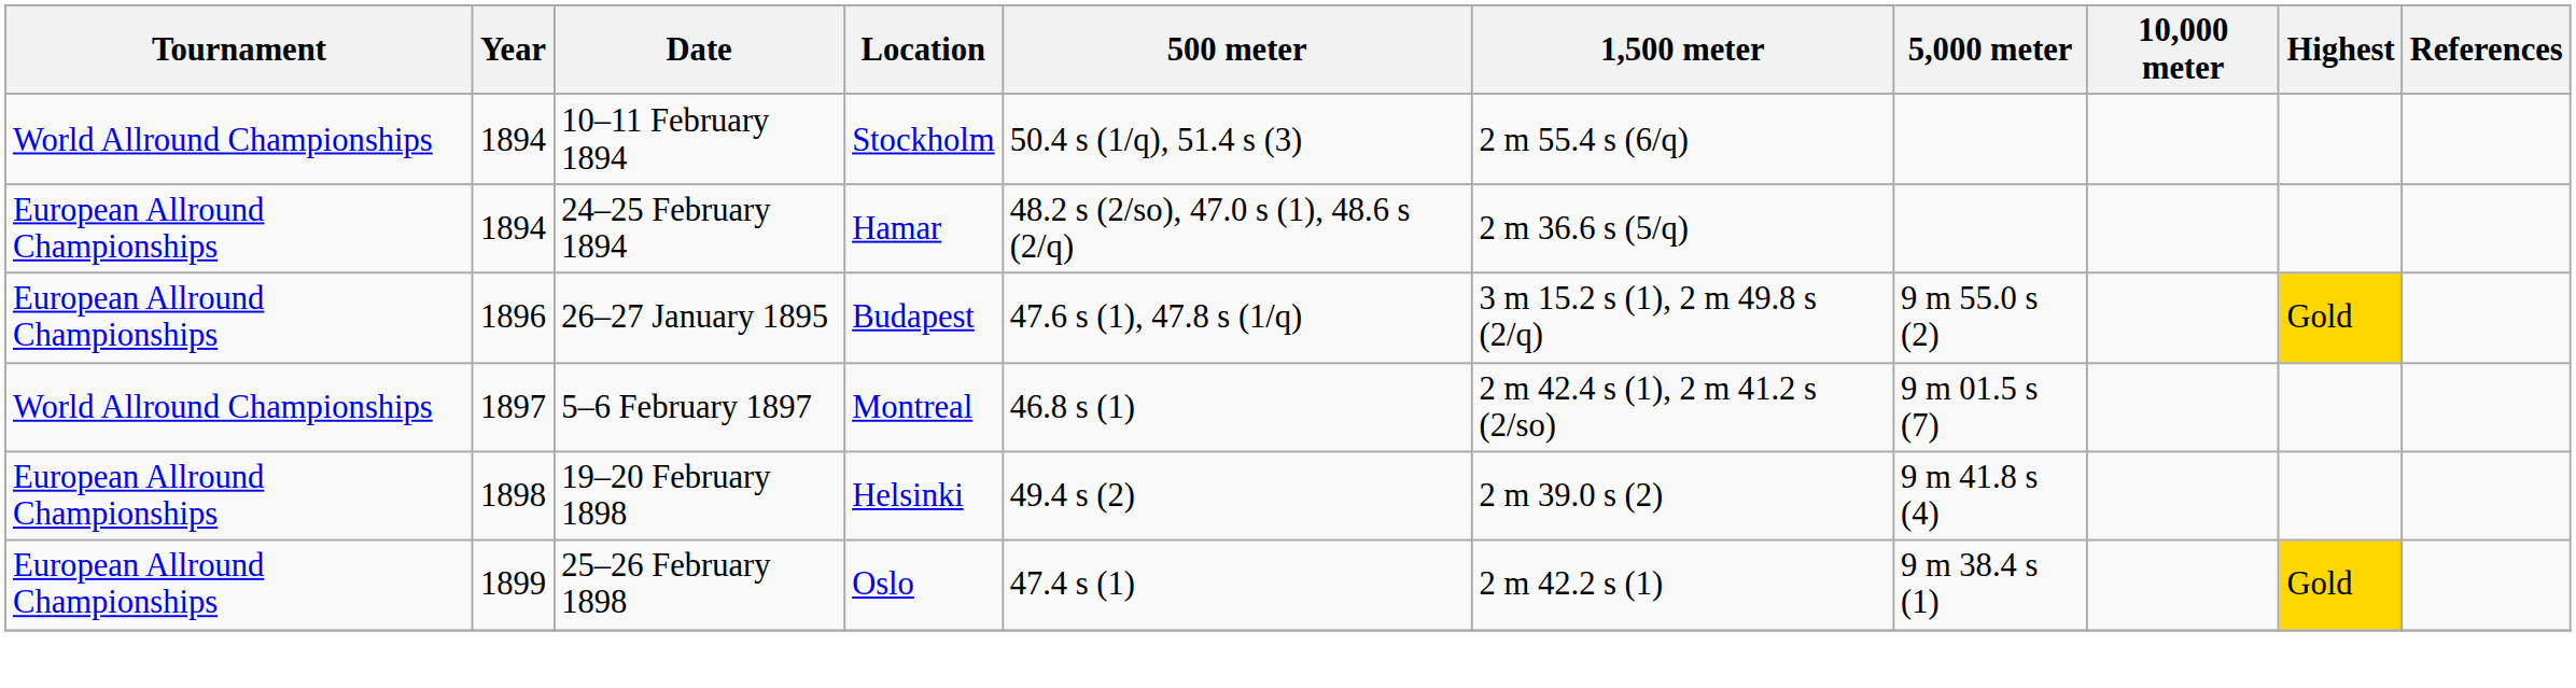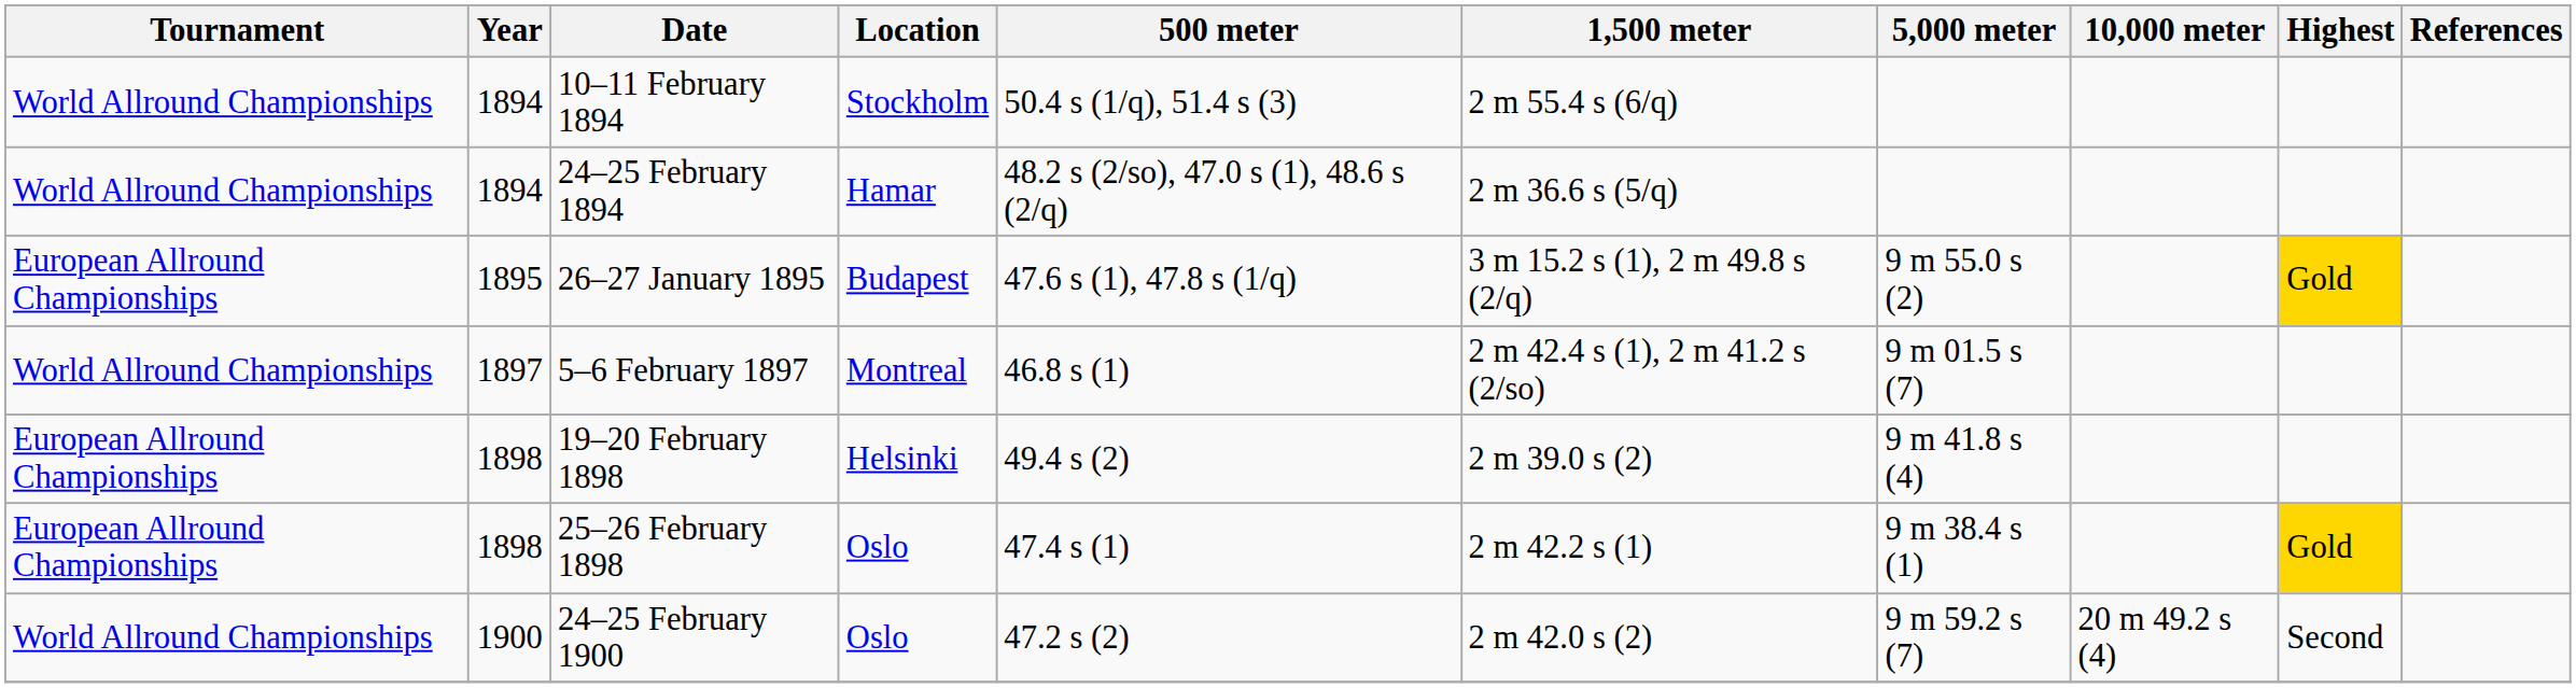 <table class="wikitable">
 <tr>
 <th>Tournament</th>
 <th>Year</th>
 <th>Date</th>
 <th>Location</th>
 <th>500 meter</th>
 <th>1,500 meter</th>
 <th>5,000 meter</th>
 <th>10,000 meter</th>
 <th>Highest</th>
 <th>References</th>
 </tr>
 <tr>
 <td><a href='#'>World Allround Championships</a></td>
 <td>1894</td>
 <td>10–11 February 1894</td>
 <td> <a href='#'>Stockholm</a></td>
 <td>50.4 s (1/q), 51.4 s (3)</td>
 <td>2 m 55.4 s (6/q)</td>
 <td></td>
 <td></td>
 <td></td>
 <td></td>
 </tr>
 <tr>
-<td><a href='#'>European Allround Championships</a></td>
+<td><a href='#'>World Allround Championships</a></td>
 <td>1894</td>
 <td>24–25 February 1894</td>
 <td> <a href='#'>Hamar</a></td>
 <td>48.2 s (2/so), 47.0 s (1), 48.6 s (2/q)</td>
 <td>2 m 36.6 s (5/q)</td>
 <td></td>
 <td></td>
 <td></td>
 <td></td>
 </tr>
 <tr>
 <td><a href='#'>European Allround Championships</a></td>
-<td>1896</td>
+<td>1895</td>
 <td>26–27 January 1895</td>
 <td> <a href='#'>Budapest</a></td>
 <td>47.6 s (1), 47.8 s (1/q)</td>
 <td>3 m 15.2 s (1), 2 m 49.8 s (2/q)</td>
 <td>9 m 55.0 s (2)</td>
 <td></td>
 <td bgcolor=gold>Gold</td>
 <td></td>
 </tr>
 <tr>
 <td><a href='#'>World Allround Championships</a></td>
 <td>1897</td>
 <td>5–6 February 1897</td>
 <td> <a href='#'>Montreal</a></td>
 <td>46.8 s (1)</td>
 <td>2 m 42.4 s (1), 2 m 41.2 s (2/so)</td>
 <td>9 m 01.5 s (7)</td>
 <td></td>
 <td></td>
 <td></td>
 </tr>
 <tr>
 <td><a href='#'>European Allround Championships</a></td>
 <td>1898</td>
 <td>19–20 February 1898</td>
 <td> <a href='#'>Helsinki</a></td>
 <td>49.4 s (2)</td>
 <td>2 m 39.0 s (2)</td>
 <td>9 m 41.8 s (4)</td>
 <td></td>
 <td></td>
 <td></td>
 </tr>
 <tr>
 <td><a href='#'>European Allround Championships</a></td>
-<td>1899</td>
+<td>1898</td>
 <td>25–26 February 1898</td>
 <td><a href='#'>Oslo</a></td>
 <td>47.4 s (1)</td>
 <td>2 m 42.2 s (1)</td>
 <td>9 m 38.4 s (1)</td>
 <td></td>
 <td bgcolor=gold>Gold</td>
 <td></td>
 </tr>
 <tr>
+<td><a href='#'>World Allround Championships</a></td>
+<td>1900</td>
+<td>24–25 February 1900</td>
+<td> <a href='#'>Oslo</a></td>
+<td>47.2 s (2)</td>
+<td>2 m 42.0 s (2)</td>
+<td>9 m 59.2 s (7)</td>
+<td>20 m 49.2 s (4)</td>
+<td>Second</td>
+<td></td>
+</tr>
+<tr>
 </tr>
 </table>
